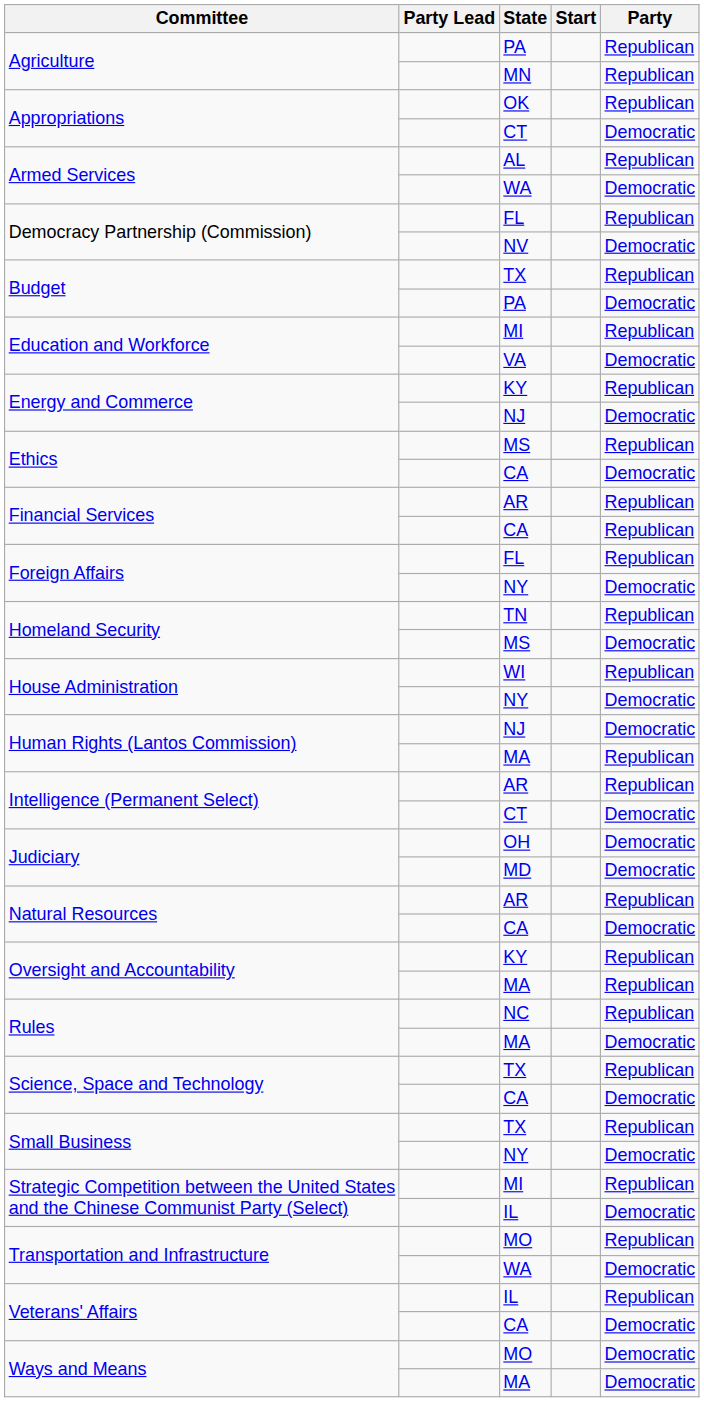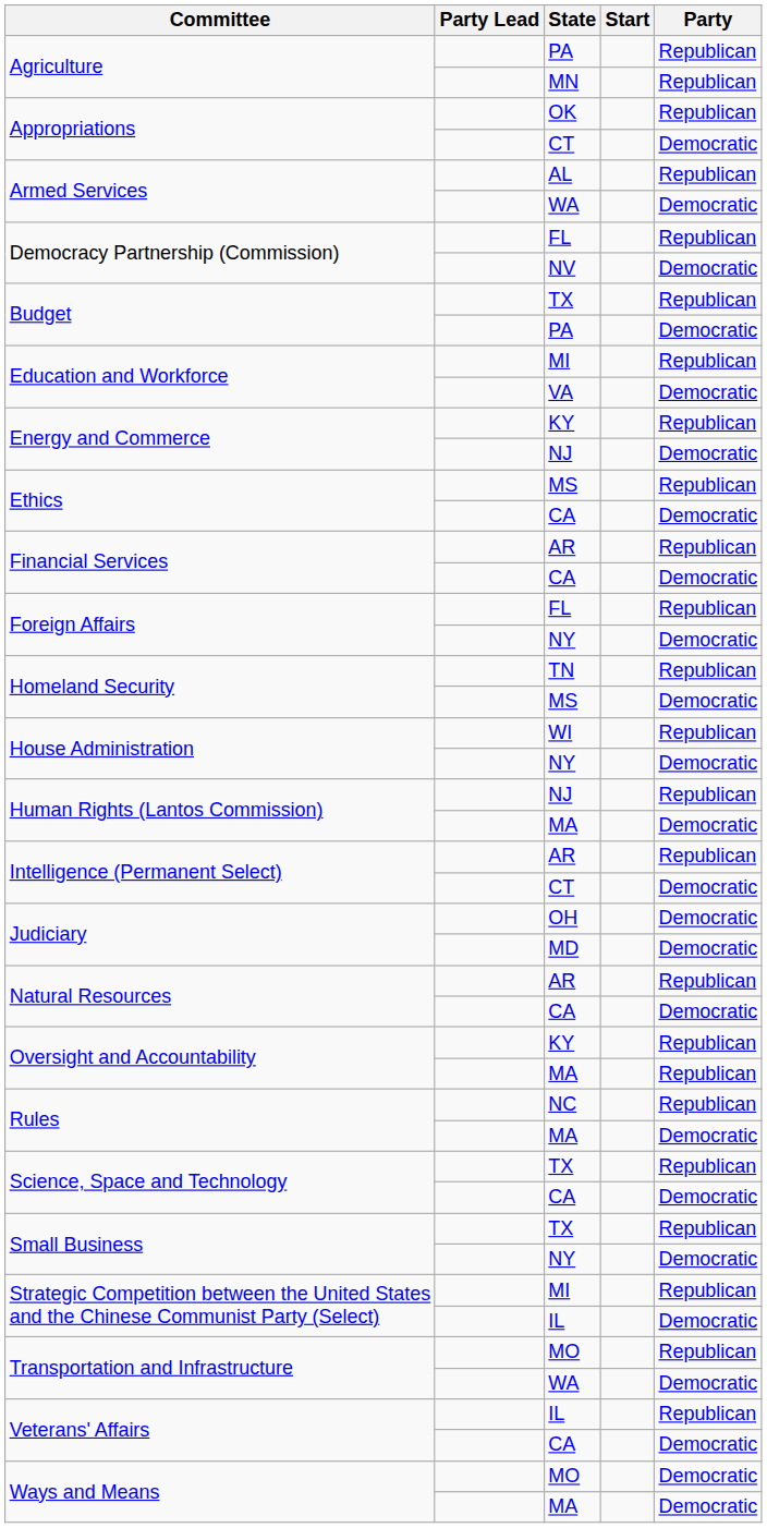 <table class="wikitable sortable">
 <tr>
 <th>Committee</th>
 <th>Party Lead</th>
 <th>State</th>
 <th>Start</th>
 <th>Party</th>
 </tr>
 <tr>
 <td rowspan=2><a href='#'>Agriculture</a></td>
 <td></td>
 <td><a href='#'>PA</a></td>
 <td></td>
 <td><a href='#'>Republican</a></td>
 </tr>
 <tr>
 <td></td>
 <td><a href='#'>MN</a></td>
 <td></td>
 <td><a href='#'>Republican</a></td>
 </tr>
 <tr>
 <td rowspan=2><a href='#'>Appropriations</a></td>
 <td></td>
 <td><a href='#'>OK</a></td>
 <td></td>
 <td><a href='#'>Republican</a></td>
 </tr>
 <tr>
 <td></td>
 <td><a href='#'>CT</a></td>
 <td></td>
 <td><a href='#'>Democratic</a></td>
 </tr>
 <tr>
 <td rowspan=2><a href='#'>Armed Services</a></td>
 <td></td>
 <td><a href='#'>AL</a></td>
 <td></td>
 <td><a href='#'>Republican</a></td>
 </tr>
 <tr>
 <td></td>
 <td><a href='#'>WA</a></td>
 <td></td>
 <td><a href='#'>Democratic</a></td>
 </tr>
 <tr>
 <td rowspan=2>Democracy Partnership (Commission)</td>
 <td></td>
 <td><a href='#'>FL</a></td>
 <td></td>
 <td><a href='#'>Republican</a></td>
 </tr>
 <tr>
 <td></td>
 <td><a href='#'>NV</a></td>
 <td></td>
 <td><a href='#'>Democratic</a></td>
 </tr>
 <tr>
 <td rowspan=2><a href='#'>Budget</a></td>
 <td></td>
 <td><a href='#'>TX</a></td>
 <td></td>
 <td><a href='#'>Republican</a></td>
 </tr>
 <tr>
 <td></td>
 <td><a href='#'>PA</a></td>
 <td></td>
 <td><a href='#'>Democratic</a></td>
 </tr>
 <tr>
 <td rowspan=2><a href='#'>Education and Workforce</a></td>
 <td></td>
 <td><a href='#'>MI</a></td>
 <td></td>
 <td><a href='#'>Republican</a></td>
 </tr>
 <tr>
 <td></td>
 <td><a href='#'>VA</a></td>
 <td></td>
 <td><a href='#'>Democratic</a></td>
 </tr>
 <tr>
 <td rowspan=2><a href='#'>Energy and Commerce</a></td>
 <td></td>
 <td><a href='#'>KY</a></td>
 <td></td>
 <td><a href='#'>Republican</a></td>
 </tr>
 <tr>
 <td></td>
 <td><a href='#'>NJ</a></td>
 <td></td>
 <td><a href='#'>Democratic</a></td>
 </tr>
 <tr>
 <td rowspan=2><a href='#'>Ethics</a></td>
 <td></td>
 <td><a href='#'>MS</a></td>
 <td></td>
 <td><a href='#'>Republican</a></td>
 </tr>
 <tr>
 <td></td>
 <td><a href='#'>CA</a></td>
 <td></td>
 <td><a href='#'>Democratic</a></td>
 </tr>
 <tr>
 <td rowspan=2><a href='#'>Financial Services</a></td>
 <td></td>
 <td><a href='#'>AR</a></td>
 <td></td>
 <td><a href='#'>Republican</a></td>
 </tr>
 <tr>
 <td></td>
 <td><a href='#'>CA</a></td>
 <td></td>
-<td><a href='#'>Republican</a></td>
+<td><a href='#'>Democratic</a></td>
 </tr>
 <tr>
 <td rowspan=2><a href='#'>Foreign Affairs</a></td>
 <td></td>
 <td><a href='#'>FL</a></td>
 <td></td>
 <td><a href='#'>Republican</a></td>
 </tr>
 <tr>
 <td></td>
 <td><a href='#'>NY</a></td>
 <td></td>
 <td><a href='#'>Democratic</a></td>
 </tr>
 <tr>
 <td rowspan=2><a href='#'>Homeland Security</a></td>
 <td></td>
 <td><a href='#'>TN</a></td>
 <td></td>
 <td><a href='#'>Republican</a></td>
 </tr>
 <tr>
 <td></td>
 <td><a href='#'>MS</a></td>
 <td></td>
 <td><a href='#'>Democratic</a></td>
 </tr>
 <tr>
 <td rowspan=2><a href='#'>House Administration</a></td>
 <td></td>
 <td><a href='#'>WI</a></td>
 <td></td>
 <td><a href='#'>Republican</a></td>
 </tr>
 <tr>
 <td></td>
 <td><a href='#'>NY</a></td>
 <td></td>
 <td><a href='#'>Democratic</a></td>
 </tr>
 <tr>
 <td rowspan=2><a href='#'>Human Rights (Lantos Commission)</a></td>
 <td></td>
 <td><a href='#'>NJ</a></td>
 <td></td>
-<td><a href='#'>Democratic</a></td>
+<td><a href='#'>Republican</a></td>
 </tr>
 <tr>
 <td></td>
 <td><a href='#'>MA</a></td>
 <td></td>
-<td><a href='#'>Republican</a></td>
+<td><a href='#'>Democratic</a></td>
 </tr>
 <tr>
 <td rowspan=2><a href='#'>Intelligence (Permanent Select)</a></td>
 <td></td>
 <td><a href='#'>AR</a></td>
 <td></td>
 <td><a href='#'>Republican</a></td>
 </tr>
 <tr>
 <td></td>
 <td><a href='#'>CT</a></td>
 <td></td>
 <td><a href='#'>Democratic</a></td>
 </tr>
 <tr>
 <td rowspan=2><a href='#'>Judiciary</a></td>
 <td></td>
 <td><a href='#'>OH</a></td>
 <td></td>
 <td><a href='#'>Democratic</a></td>
 </tr>
 <tr>
 <td></td>
 <td><a href='#'>MD</a></td>
 <td></td>
 <td><a href='#'>Democratic</a></td>
 </tr>
 <tr>
 <td rowspan=2><a href='#'>Natural Resources</a></td>
 <td></td>
 <td><a href='#'>AR</a></td>
 <td></td>
 <td><a href='#'>Republican</a></td>
 </tr>
 <tr>
 <td></td>
 <td><a href='#'>CA</a></td>
 <td></td>
 <td><a href='#'>Democratic</a></td>
 </tr>
 <tr>
 <td rowspan=2><a href='#'>Oversight and Accountability</a></td>
 <td></td>
 <td><a href='#'>KY</a></td>
 <td></td>
 <td><a href='#'>Republican</a></td>
 </tr>
 <tr>
 <td><br></td>
 <td><a href='#'>MA</a></td>
 <td></td>
 <td><a href='#'>Republican</a></td>
 </tr>
 <tr>
 <td rowspan=2><a href='#'>Rules</a></td>
 <td></td>
 <td><a href='#'>NC</a></td>
 <td></td>
 <td><a href='#'>Republican</a></td>
 </tr>
 <tr>
 <td></td>
 <td><a href='#'>MA</a></td>
 <td></td>
 <td><a href='#'>Democratic</a></td>
 </tr>
 <tr>
 <td rowspan=2><a href='#'>Science, Space and Technology</a></td>
 <td></td>
 <td><a href='#'>TX</a></td>
 <td></td>
 <td><a href='#'>Republican</a></td>
 </tr>
 <tr>
 <td></td>
 <td><a href='#'>CA</a></td>
 <td></td>
 <td><a href='#'>Democratic</a></td>
 </tr>
 <tr>
 <td rowspan=2><a href='#'>Small Business</a></td>
 <td></td>
 <td><a href='#'>TX</a></td>
 <td></td>
 <td><a href='#'>Republican</a></td>
 </tr>
 <tr>
 <td></td>
 <td><a href='#'>NY</a></td>
 <td></td>
 <td><a href='#'>Democratic</a></td>
 </tr>
 <tr>
 <td rowspan=2><a href='#'>Strategic Competition between the United States<br>and the Chinese Communist Party (Select)</a></td>
 <td></td>
 <td><a href='#'>MI</a></td>
 <td></td>
 <td><a href='#'>Republican</a></td>
 </tr>
 <tr>
 <td></td>
 <td><a href='#'>IL</a></td>
 <td></td>
 <td><a href='#'>Democratic</a></td>
 </tr>
 <tr>
 <td rowspan=2><a href='#'>Transportation and Infrastructure</a></td>
 <td></td>
 <td><a href='#'>MO</a></td>
 <td></td>
 <td><a href='#'>Republican</a></td>
 </tr>
 <tr>
 <td></td>
 <td><a href='#'>WA</a></td>
 <td></td>
 <td><a href='#'>Democratic</a></td>
 </tr>
 <tr>
 <td rowspan=2><a href='#'>Veterans' Affairs</a></td>
 <td></td>
 <td><a href='#'>IL</a></td>
 <td></td>
 <td><a href='#'>Republican</a></td>
 </tr>
 <tr>
 <td></td>
 <td><a href='#'>CA</a></td>
 <td></td>
 <td><a href='#'>Democratic</a></td>
 </tr>
 <tr>
 <td rowspan=2><a href='#'>Ways and Means</a></td>
 <td></td>
 <td><a href='#'>MO</a></td>
 <td></td>
 <td><a href='#'>Democratic</a></td>
 </tr>
 <tr>
 <td></td>
 <td><a href='#'>MA</a></td>
 <td></td>
 <td><a href='#'>Democratic</a></td>
 </tr>
 </table>
